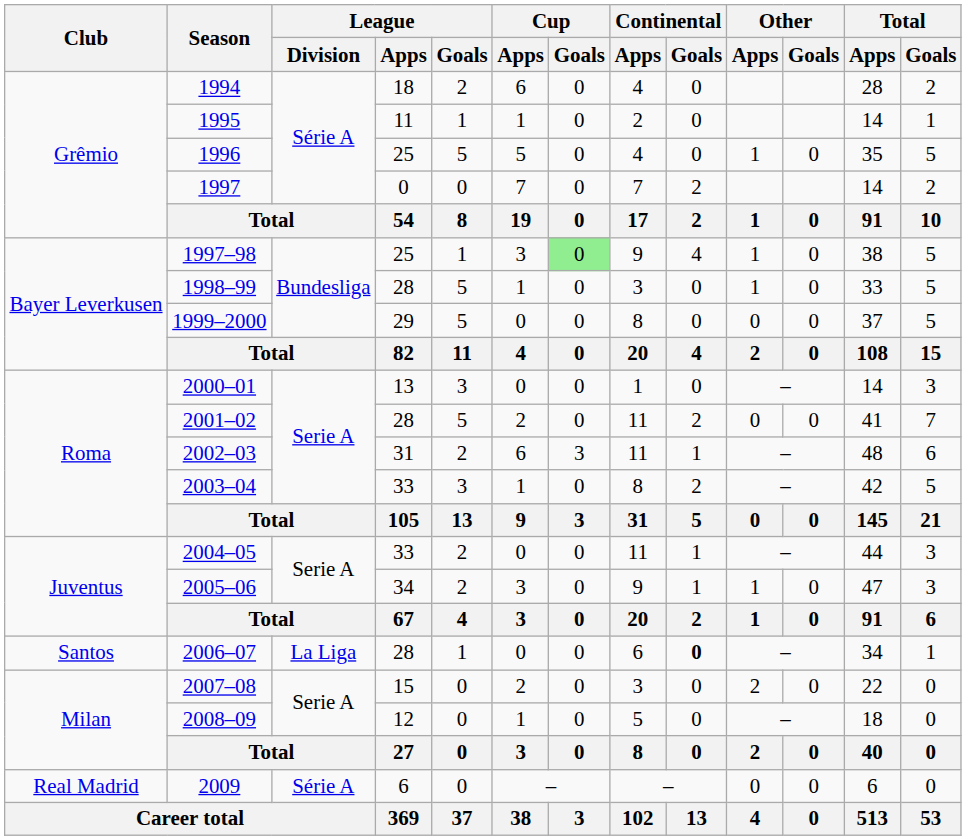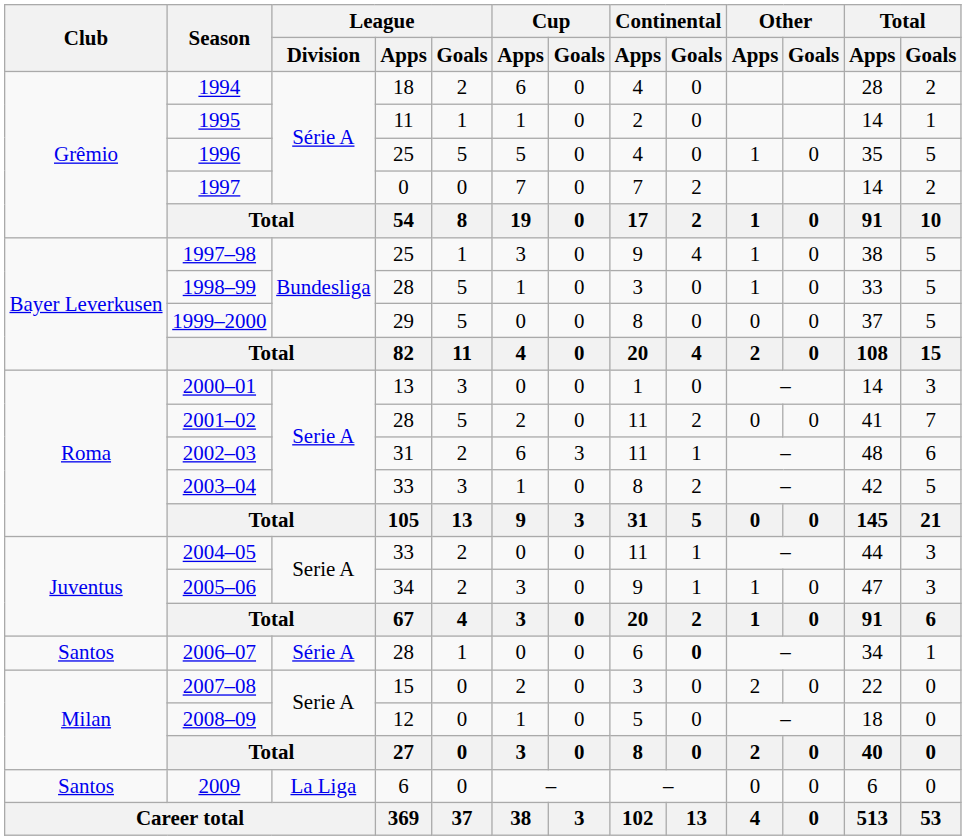 <table class="wikitable" style="text-align:center">
 <tr>
 <th rowspan="2">Club</th>
 <th rowspan="2">Season</th>
 <th colspan="3">League</th>
 <th colspan="2">Cup</th>
 <th colspan="2">Continental</th>
 <th colspan="2">Other</th>
 <th colspan="2">Total</th>
 </tr>
 <tr>
 <th>Division</th>
 <th>Apps</th>
 <th>Goals</th>
 <th>Apps</th>
 <th>Goals</th>
 <th>Apps</th>
 <th>Goals</th>
 <th>Apps</th>
 <th>Goals</th>
 <th>Apps</th>
 <th>Goals</th>
 </tr>
 <tr>
 <td rowspan="5"><a href='#'>Grêmio</a></td>
 <td><a href='#'>1994</a></td>
 <td rowspan="4"><a href='#'>Série A</a></td>
 <td>18</td>
 <td>2</td>
 <td>6</td>
 <td>0</td>
 <td>4</td>
 <td>0</td>
 <td></td>
 <td></td>
 <td>28</td>
 <td>2</td>
 </tr>
 <tr>
 <td><a href='#'>1995</a></td>
 <td>11</td>
 <td>1</td>
 <td>1</td>
 <td>0</td>
 <td>2</td>
 <td>0</td>
 <td></td>
 <td></td>
 <td>14</td>
 <td>1</td>
 </tr>
 <tr>
 <td><a href='#'>1996</a></td>
 <td>25</td>
 <td>5</td>
 <td>5</td>
 <td>0</td>
 <td>4</td>
 <td>0</td>
 <td>1</td>
 <td>0</td>
 <td>35</td>
 <td>5</td>
 </tr>
 <tr>
 <td><a href='#'>1997</a></td>
 <td>0</td>
 <td>0</td>
 <td>7</td>
 <td>0</td>
 <td>7</td>
 <td>2</td>
 <td></td>
 <td></td>
 <td>14</td>
 <td>2</td>
 </tr>
 <tr>
 <th colspan="2">Total</th>
 <th>54</th>
 <th>8</th>
 <th>19</th>
 <th>0</th>
 <th>17</th>
 <th>2</th>
 <th>1</th>
 <th>0</th>
 <th>91</th>
 <th>10</th>
 </tr>
 <tr>
 <td rowspan="4"><a href='#'>Bayer Leverkusen</a></td>
 <td><a href='#'>1997–98</a></td>
 <td rowspan="3"><a href='#'>Bundesliga</a></td>
 <td>25</td>
 <td>1</td>
 <td>3</td>
-<td style="background: lightgreen;">0</td>
+<td>0</td>
 <td>9</td>
 <td>4</td>
 <td>1</td>
 <td>0</td>
 <td>38</td>
 <td>5</td>
 </tr>
 <tr>
 <td><a href='#'>1998–99</a></td>
 <td>28</td>
 <td>5</td>
 <td>1</td>
 <td>0</td>
 <td>3</td>
 <td>0</td>
 <td>1</td>
 <td>0</td>
 <td>33</td>
 <td>5</td>
 </tr>
 <tr>
 <td><a href='#'>1999–2000</a></td>
 <td>29</td>
 <td>5</td>
 <td>0</td>
 <td>0</td>
 <td>8</td>
 <td>0</td>
 <td>0</td>
 <td>0</td>
 <td>37</td>
 <td>5</td>
 </tr>
 <tr>
 <th colspan="2">Total</th>
 <th>82</th>
 <th>11</th>
 <th>4</th>
 <th>0</th>
 <th>20</th>
 <th>4</th>
 <th>2</th>
 <th>0</th>
 <th>108</th>
 <th>15</th>
 </tr>
 <tr>
 <td rowspan="5"><a href='#'>Roma</a></td>
 <td><a href='#'>2000–01</a></td>
 <td rowspan="4"><a href='#'>Serie A</a></td>
 <td>13</td>
 <td>3</td>
 <td>0</td>
 <td>0</td>
 <td>1</td>
 <td>0</td>
 <td colspan="2">–</td>
 <td>14</td>
 <td>3</td>
 </tr>
 <tr>
 <td><a href='#'>2001–02</a></td>
 <td>28</td>
 <td>5</td>
 <td>2</td>
 <td>0</td>
 <td>11</td>
 <td>2</td>
 <td>0</td>
 <td>0</td>
 <td>41</td>
 <td>7</td>
 </tr>
 <tr>
 <td><a href='#'>2002–03</a></td>
 <td>31</td>
 <td>2</td>
 <td>6</td>
 <td>3</td>
 <td>11</td>
 <td>1</td>
 <td colspan="2">–</td>
 <td>48</td>
 <td>6</td>
 </tr>
 <tr>
 <td><a href='#'>2003–04</a></td>
 <td>33</td>
 <td>3</td>
 <td>1</td>
 <td>0</td>
 <td>8</td>
 <td>2</td>
 <td colspan="2">–</td>
 <td>42</td>
 <td>5</td>
 </tr>
 <tr>
 <th colspan="2">Total</th>
 <th>105</th>
 <th>13</th>
 <th>9</th>
 <th>3</th>
 <th>31</th>
 <th>5</th>
 <th>0</th>
 <th>0</th>
 <th>145</th>
 <th>21</th>
 </tr>
 <tr>
 <td rowspan="3"><a href='#'>Juventus</a></td>
 <td><a href='#'>2004–05</a></td>
 <td rowspan="2">Serie A</td>
 <td>33</td>
 <td>2</td>
 <td>0</td>
 <td>0</td>
 <td>11</td>
 <td>1</td>
 <td colspan="2">–</td>
 <td>44</td>
 <td>3</td>
 </tr>
 <tr>
 <td><a href='#'>2005–06</a></td>
 <td>34</td>
 <td>2</td>
 <td>3</td>
 <td>0</td>
 <td>9</td>
 <td>1</td>
 <td>1</td>
 <td>0</td>
 <td>47</td>
 <td>3</td>
 </tr>
 <tr>
 <th colspan="2">Total</th>
 <th>67</th>
 <th>4</th>
 <th>3</th>
 <th>0</th>
 <th>20</th>
 <th>2</th>
 <th>1</th>
 <th>0</th>
 <th>91</th>
 <th>6</th>
 </tr>
 <tr>
 <td><a href='#'>Santos</a></td>
 <td><a href='#'>2006–07</a></td>
-<td><a href='#'>La Liga</a></td>
+<td><a href='#'>Série A</a></td>
 <td>28</td>
 <td>1</td>
 <td>0</td>
 <td>0</td>
 <td>6</td>
 <td><strong>0</strong></td>
 <td colspan="2">–</td>
 <td>34</td>
 <td>1</td>
 </tr>
 <tr>
 <td rowspan="3"><a href='#'>Milan</a></td>
 <td><a href='#'>2007–08</a></td>
 <td rowspan="2">Serie A</td>
 <td>15</td>
 <td>0</td>
 <td>2</td>
 <td>0</td>
 <td>3</td>
 <td>0</td>
 <td>2</td>
 <td>0</td>
 <td>22</td>
 <td>0</td>
 </tr>
 <tr>
 <td><a href='#'>2008–09</a></td>
 <td>12</td>
 <td>0</td>
 <td>1</td>
 <td>0</td>
 <td>5</td>
 <td>0</td>
 <td colspan="2">–</td>
 <td>18</td>
 <td>0</td>
 </tr>
 <tr>
 <th colspan="2">Total</th>
 <th>27</th>
 <th>0</th>
 <th>3</th>
 <th>0</th>
 <th>8</th>
 <th>0</th>
 <th>2</th>
 <th>0</th>
 <th>40</th>
 <th>0</th>
 </tr>
 <tr>
-<td><a href='#'>Real Madrid</a></td>
+<td><a href='#'>Santos</a></td>
 <td><a href='#'>2009</a></td>
-<td><a href='#'>Série A</a></td>
+<td><a href='#'>La Liga</a></td>
 <td>6</td>
 <td>0</td>
 <td colspan="2">–</td>
 <td colspan="2">–</td>
 <td>0</td>
 <td>0</td>
 <td>6</td>
 <td>0</td>
 </tr>
 <tr>
 <th colspan="3">Career total</th>
 <th>369</th>
 <th>37</th>
 <th>38</th>
 <th>3</th>
 <th>102</th>
 <th>13</th>
 <th>4</th>
 <th>0</th>
 <th>513</th>
 <th>53</th>
 </tr>
 </table>
